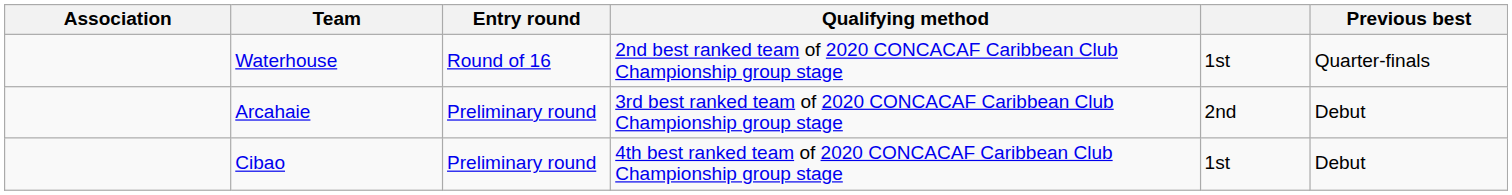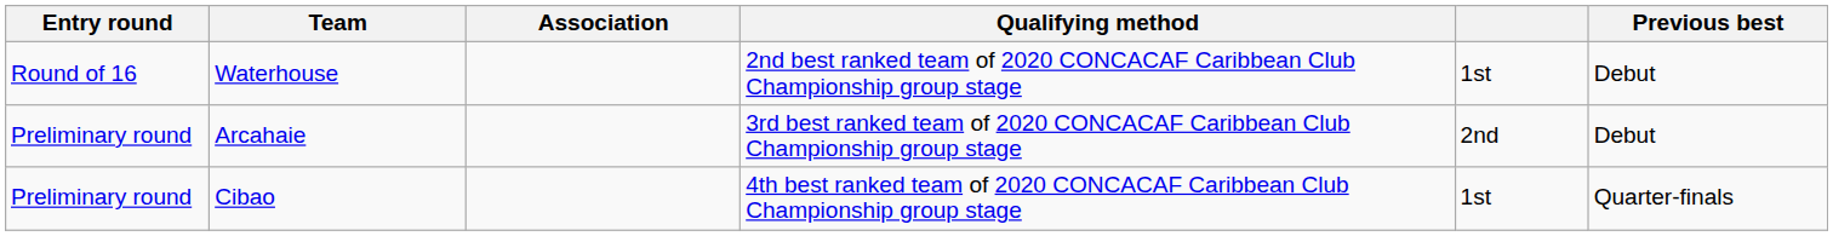 <table class="wikitable" style="table-layout:fixed;width:100%;">
 <tr>
+<th width=11%>Entry round</th>
+<th width=14%>Team</th>
 <th width=15%>Association</th>
-<th width=14%>Team</th>
-<th width=11%>Entry round</th>
 <th width=40%>Qualifying method</th>
 <th width=7%> </th>
 <th width=13%>Previous best </th>
 </tr>
 <tr>
+<td><a href='#'>Round of 16</a></td>
+<td><a href='#'>Waterhouse</a></td>
 <td></td>
-<td><a href='#'>Waterhouse</a></td>
-<td><a href='#'>Round of 16</a></td>
 <td><a href='#'>2nd best ranked team</a> of <a href='#'>2020 CONCACAF Caribbean Club Championship group stage</a></td>
 <td>1st</td>
-<td>Quarter-finals </td>
+<td>Debut</td>
 </tr>
 <tr>
+<td><a href='#'>Preliminary round</a></td>
+<td><a href='#'>Arcahaie</a></td>
 <td></td>
-<td><a href='#'>Arcahaie</a></td>
-<td><a href='#'>Preliminary round</a></td>
 <td><a href='#'>3rd best ranked team</a> of <a href='#'>2020 CONCACAF Caribbean Club Championship group stage</a></td>
 <td>2nd </td>
 <td>Debut</td>
 </tr>
 <tr>
+<td><a href='#'>Preliminary round</a></td>
+<td><a href='#'>Cibao</a></td>
 <td></td>
-<td><a href='#'>Cibao</a></td>
-<td><a href='#'>Preliminary round</a></td>
 <td><a href='#'>4th best ranked team</a> of <a href='#'>2020 CONCACAF Caribbean Club Championship group stage</a></td>
 <td>1st</td>
-<td>Debut</td>
+<td>Quarter-finals </td>
 </tr>
 </table>
